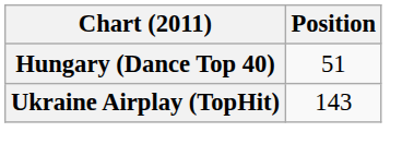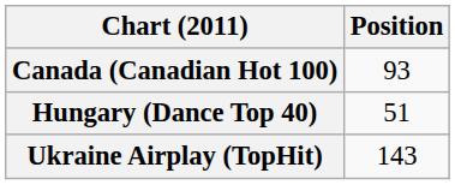 <table class="wikitable sortable plainrowheaders" style="text-align:center;">
 <tr>
 <th scope="col">Chart (2011)</th>
 <th scope="col">Position</th>
+</tr>
+<tr>
+<th scope="row">Canada (Canadian Hot 100)</th>
+<td style="text-align:center;">93</td>
 </tr>
 <tr>
 <th scope="row">Hungary (Dance Top 40)</th>
 <td style="text-align:center;">51</td>
 </tr>
 <tr>
 <th scope="row">Ukraine Airplay (TopHit)</th>
 <td>143</td>
 </tr>
 </table>
